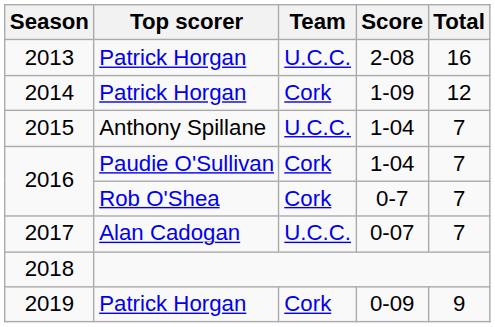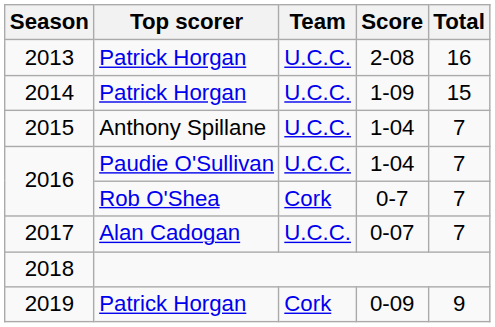 <table class="wikitable" style="text-align:center;">
 <tr>
 <th>Season</th>
 <th>Top scorer</th>
 <th>Team</th>
 <th>Score</th>
 <th>Total</th>
 </tr>
 <tr>
 <td>2013</td>
 <td style="text-align:left;"><a href='#'>Patrick Horgan</a></td>
 <td style="text-align:left;"> <a href='#'>U.C.C.</a></td>
 <td>2-08</td>
 <td>16</td>
 </tr>
 <tr>
 <td>2014</td>
 <td style="text-align:left;"><a href='#'>Patrick Horgan</a></td>
-<td style="text-align:left;"> <a href='#'>Cork</a></td>
+<td style="text-align:left;"> <a href='#'>U.C.C.</a></td>
 <td>1-09</td>
-<td>12</td>
+<td>15</td>
 </tr>
 <tr>
 <td>2015</td>
 <td style="text-align:left;">Anthony Spillane</td>
 <td style="text-align:left;"> <a href='#'>U.C.C.</a></td>
 <td>1-04</td>
 <td>7</td>
 </tr>
 <tr>
 <td rowspan=2 align=center>2016</td>
 <td style="text-align:left;"><a href='#'>Paudie O'Sullivan</a></td>
-<td style="text-align:left;"> <a href='#'>Cork</a></td>
+<td style="text-align:left;"> <a href='#'>U.C.C.</a></td>
 <td>1-04</td>
 <td>7</td>
 </tr>
 <tr>
 <td style="text-align:left;"><a href='#'>Rob O'Shea</a></td>
 <td style="text-align:left;"> <a href='#'>Cork</a></td>
 <td>0-7</td>
 <td>7</td>
 </tr>
 <tr>
 <td>2017</td>
 <td style="text-align:left;"><a href='#'>Alan Cadogan</a></td>
 <td style="text-align:left;"> <a href='#'>U.C.C.</a></td>
 <td>0-07</td>
 <td>7</td>
 </tr>
 <tr>
 <td>2018</td>
 <td colspan=4></td>
 </tr>
 <tr>
 <td>2019</td>
 <td style="text-align:left;"><a href='#'>Patrick Horgan</a></td>
 <td style="text-align:left;"> <a href='#'>Cork</a></td>
 <td>0-09</td>
 <td>9</td>
 </tr>
 </table>
